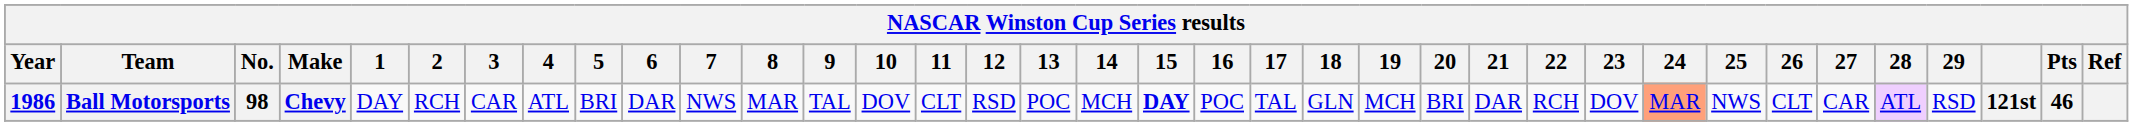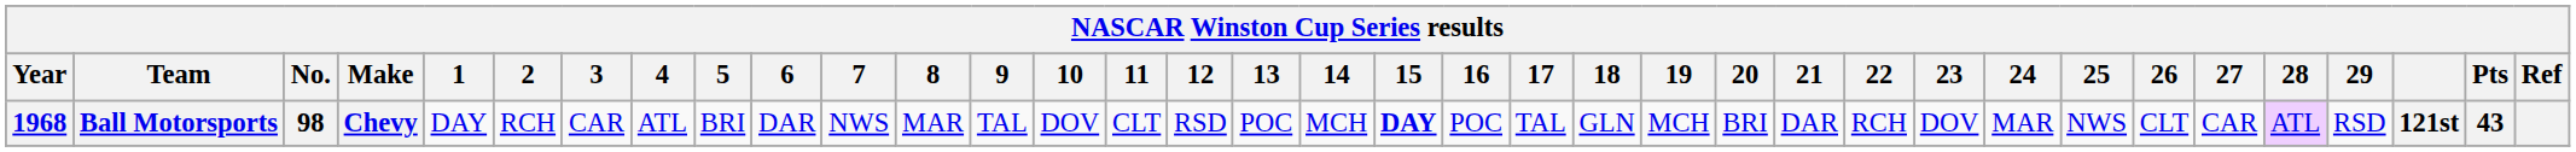 <table class="wikitable" style="text-align:center; font-size:75%">
 <tr>
 <th colspan=45><a href='#'>NASCAR</a> <a href='#'>Winston Cup Series</a> results</th>
 </tr>
 <tr>
 <th>Year</th>
 <th>Team</th>
 <th>No.</th>
 <th>Make</th>
 <th>1</th>
 <th>2</th>
 <th>3</th>
 <th>4</th>
 <th>5</th>
 <th>6</th>
 <th>7</th>
 <th>8</th>
 <th>9</th>
 <th>10</th>
 <th>11</th>
 <th>12</th>
 <th>13</th>
 <th>14</th>
 <th>15</th>
 <th>16</th>
 <th>17</th>
 <th>18</th>
 <th>19</th>
 <th>20</th>
 <th>21</th>
 <th>22</th>
 <th>23</th>
 <th>24</th>
 <th>25</th>
 <th>26</th>
 <th>27</th>
 <th>28</th>
 <th>29</th>
 <th></th>
 <th>Pts</th>
 <th>Ref</th>
 </tr>
 <tr>
-<th><a href='#'>1986</a></th>
+<th><a href='#'>1968</a></th>
 <th><a href='#'>Ball Motorsports</a></th>
 <th>98</th>
 <th><a href='#'>Chevy</a></th>
 <td><a href='#'>DAY</a></td>
 <td><a href='#'>RCH</a></td>
 <td><a href='#'>CAR</a></td>
 <td><a href='#'>ATL</a></td>
 <td><a href='#'>BRI</a></td>
 <td><a href='#'>DAR</a></td>
 <td><a href='#'>NWS</a></td>
 <td><a href='#'>MAR</a></td>
 <td><a href='#'>TAL</a></td>
 <td><a href='#'>DOV</a></td>
 <td><a href='#'>CLT</a></td>
 <td><a href='#'>RSD</a></td>
 <td><a href='#'>POC</a></td>
 <td><a href='#'>MCH</a></td>
 <td><strong><a href='#'>DAY</a></strong></td>
 <td><a href='#'>POC</a></td>
 <td><a href='#'>TAL</a></td>
 <td><a href='#'>GLN</a></td>
 <td><a href='#'>MCH</a></td>
 <td><a href='#'>BRI</a></td>
 <td><a href='#'>DAR</a></td>
 <td><a href='#'>RCH</a></td>
 <td><a href='#'>DOV</a></td>
-<td style="background: lightsalmon;"><a href='#'>MAR</a></td>
+<td><a href='#'>MAR</a></td>
 <td><a href='#'>NWS</a></td>
 <td><a href='#'>CLT</a></td>
 <td><a href='#'>CAR</a></td>
 <td style="background:#EFCFFF;"><a href='#'>ATL</a><br></td>
 <td><a href='#'>RSD</a></td>
 <th>121st</th>
-<th>46</th>
+<th>43</th>
 <th></th>
 </tr>
 </table>
